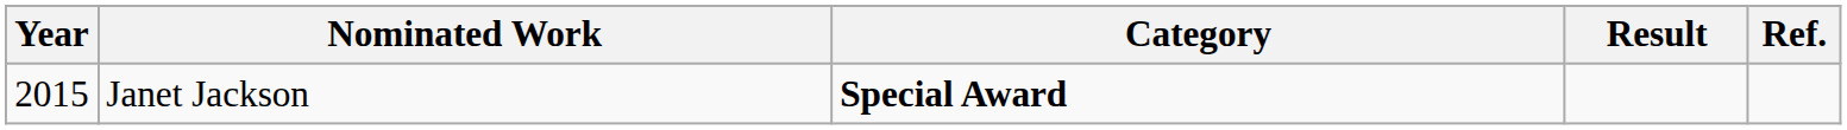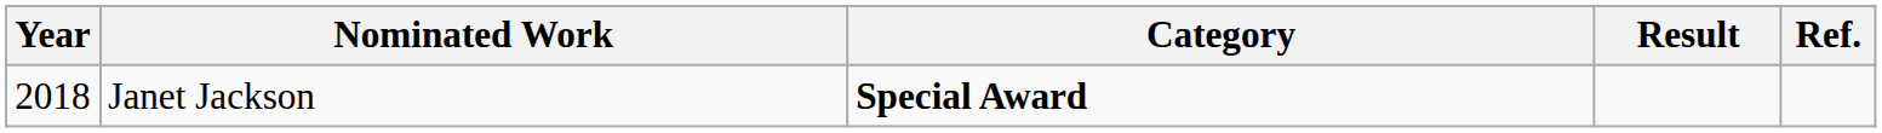 <table class="wikitable" width="50%">
 <tr>
 <th width="5%">Year</th>
 <th width="40%">Nominated Work</th>
 <th width="40%">Category</th>
 <th width="10%">Result</th>
 <th width="5%">Ref.</th>
 </tr>
 <tr>
-<td>2015</td>
+<td>2018</td>
 <td>Janet Jackson</td>
 <td><strong>Special Award</strong></td>
 <td></td>
 <td></td>
 </tr>
 </table>
